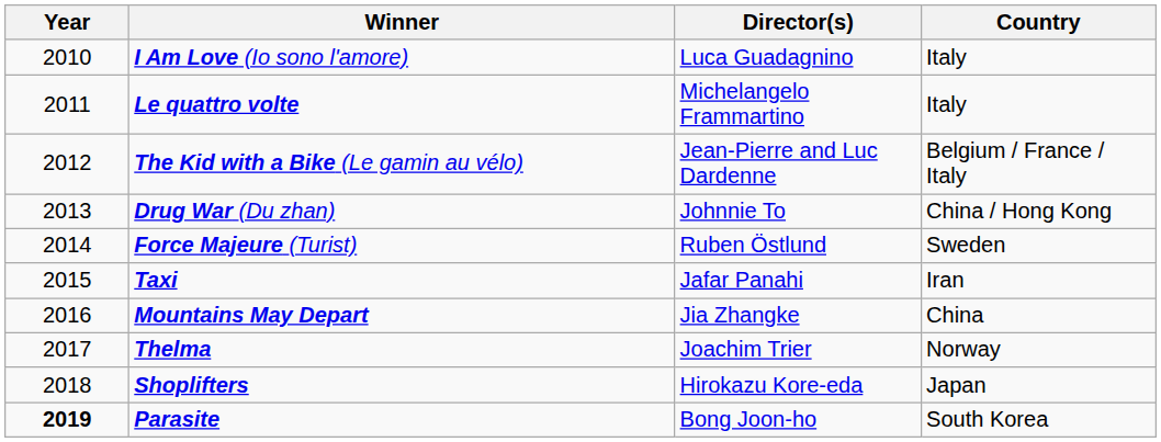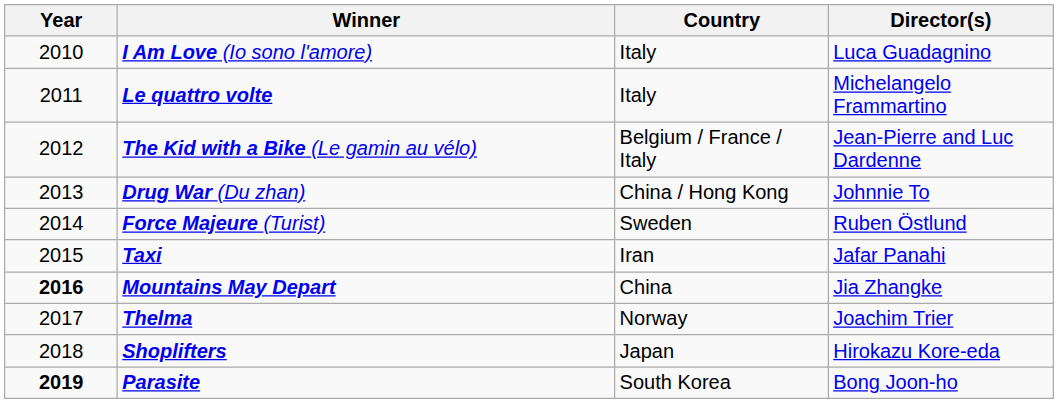 <table class="wikitable" width="95%" cellpadding="5">
 <tr>
 <th width="100"><strong>Year</strong></th>
 <th width="500"><strong>Winner</strong></th>
+<th width="200"><strong>Country</strong></th>
 <th width="200"><strong>Director(s)</strong></th>
-<th width="200"><strong>Country</strong></th>
 </tr>
 <tr>
 <td style="text-align:center;">2010</td>
 <td><em><a href='#'><strong>I Am Love</strong> (Io sono l'amore)</a></em></td>
+<td>Italy</td>
 <td><a href='#'>Luca Guadagnino</a></td>
-<td>Italy</td>
 </tr>
 <tr>
 <td style="text-align:center;">2011</td>
 <td><strong><em><a href='#'>Le quattro volte</a></em></strong></td>
+<td>Italy</td>
 <td><a href='#'>Michelangelo Frammartino</a></td>
-<td>Italy</td>
 </tr>
 <tr>
 <td style="text-align:center;">2012</td>
 <td><a href='#'><strong><em>The Kid with a Bike</em></strong> <em>(Le gamin au vélo)</em></a></td>
+<td>Belgium / France / Italy</td>
 <td><a href='#'>Jean-Pierre and Luc Dardenne</a></td>
-<td>Belgium / France / Italy</td>
 </tr>
 <tr>
 <td style="text-align:center;">2013</td>
 <td><a href='#'><strong><em>Drug War</em></strong> <em>(Du zhan)</em></a></td>
+<td>China / Hong Kong</td>
 <td><a href='#'>Johnnie To</a></td>
-<td>China / Hong Kong</td>
 </tr>
 <tr>
 <td style="text-align:center;">2014</td>
 <td><a href='#'><strong><em>Force Majeure</em></strong> <em>(Turist)</em></a></td>
+<td>Sweden</td>
 <td><a href='#'>Ruben Östlund</a></td>
-<td>Sweden</td>
 </tr>
 <tr>
 <td style="text-align:center;">2015</td>
 <td><strong><em><a href='#'>Taxi</a></em></strong></td>
+<td>Iran</td>
 <td><a href='#'>Jafar Panahi</a></td>
-<td>Iran</td>
 </tr>
 <tr>
-<td style="text-align:center;">2016</td>
+<td style="text-align:center;"><strong>2016</strong></td>
 <td><strong><em><a href='#'>Mountains May Depart</a></em></strong></td>
+<td>China</td>
 <td><a href='#'>Jia Zhangke</a></td>
-<td>China</td>
 </tr>
 <tr>
 <td style="text-align:center;">2017</td>
 <td><strong><em><a href='#'>Thelma</a></em></strong></td>
+<td>Norway</td>
 <td><a href='#'>Joachim Trier</a></td>
-<td>Norway</td>
 </tr>
 <tr>
 <td style="text-align:center;">2018</td>
 <td><strong><em><a href='#'>Shoplifters</a></em></strong></td>
+<td>Japan</td>
 <td><a href='#'>Hirokazu Kore-eda</a></td>
-<td>Japan</td>
 </tr>
 <tr>
 <td style="text-align:center;"><strong>2019</strong></td>
 <td><strong><em><a href='#'>Parasite</a></em></strong></td>
+<td>South Korea</td>
 <td><a href='#'>Bong Joon-ho</a></td>
-<td>South Korea</td>
 </tr>
 </table>
